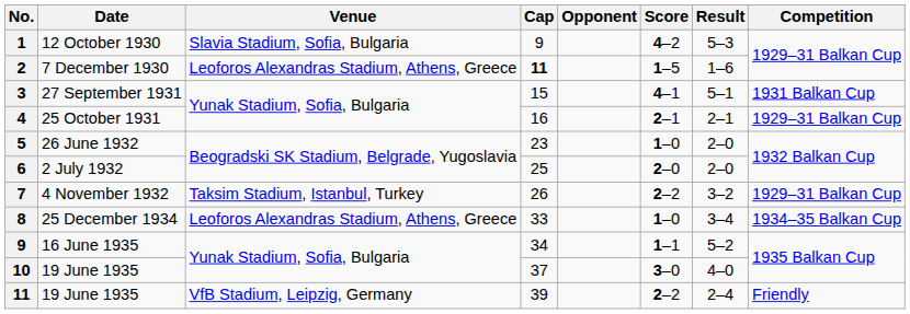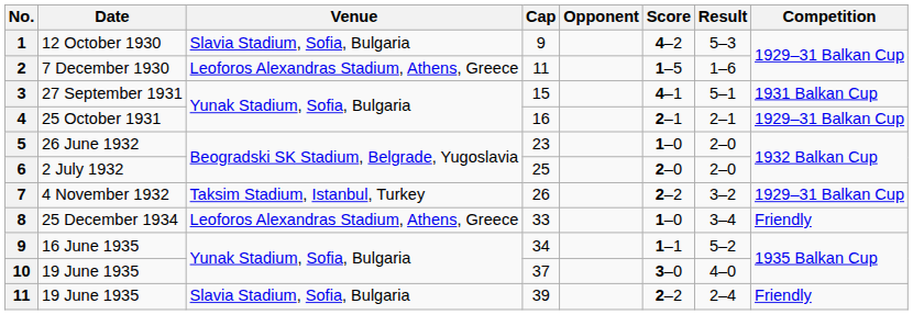 <table class="wikitable sortable plainrowheaders">
 <tr>
 <th scope=col>No.</th>
 <th scope=col>Date</th>
 <th scope=col>Venue</th>
 <th scope=col>Cap</th>
 <th scope=col>Opponent</th>
 <th scope=col>Score</th>
 <th scope=col>Result</th>
 <th scope=col>Competition</th>
 </tr>
 <tr>
 <th scope=row style=text-align:center>1</th>
 <td>12 October 1930</td>
 <td><a href='#'>Slavia Stadium</a>, <a href='#'>Sofia</a>, Bulgaria</td>
 <td align=center>9</td>
 <td></td>
 <td align=center><strong>4</strong>–2</td>
 <td align=center>5–3</td>
 <td rowspan=2><a href='#'>1929–31 Balkan Cup</a></td>
 </tr>
 <tr>
 <th scope=row style=text-align:center>2</th>
 <td>7 December 1930</td>
 <td><a href='#'>Leoforos Alexandras Stadium</a>, <a href='#'>Athens</a>, Greece</td>
-<td align=center><strong>11</strong></td>
+<td align=center>11</td>
 <td></td>
 <td align=center><strong>1</strong>–5</td>
 <td align=center>1–6</td>
 </tr>
 <tr>
 <th scope=row style=text-align:center>3</th>
 <td>27 September 1931</td>
 <td rowspan=2><a href='#'>Yunak Stadium</a>, <a href='#'>Sofia</a>, Bulgaria</td>
 <td align=center>15</td>
 <td></td>
 <td align=center><strong>4</strong>–1</td>
 <td align=center>5–1</td>
 <td><a href='#'>1931 Balkan Cup</a></td>
 </tr>
 <tr>
 <th scope=row style=text-align:center>4</th>
 <td>25 October 1931</td>
 <td align=center>16</td>
 <td></td>
 <td align=center><strong>2</strong>–1</td>
 <td align=center>2–1</td>
 <td><a href='#'>1929–31 Balkan Cup</a></td>
 </tr>
 <tr>
 <th scope=row style=text-align:center>5</th>
 <td>26 June 1932</td>
 <td rowspan=2><a href='#'>Beogradski SK Stadium</a>, <a href='#'>Belgrade</a>, Yugoslavia</td>
 <td align=center>23</td>
 <td></td>
 <td align=center><strong>1</strong>–0</td>
 <td align=center>2–0</td>
 <td rowspan=2><a href='#'>1932 Balkan Cup</a></td>
 </tr>
 <tr>
 <th scope=row style=text-align:center>6</th>
 <td>2 July 1932</td>
 <td align=center>25</td>
 <td></td>
 <td align=center><strong>2</strong>–0</td>
 <td align=center>2–0</td>
 </tr>
 <tr>
 <th scope=row style=text-align:center>7</th>
 <td>4 November 1932</td>
 <td><a href='#'>Taksim Stadium</a>, <a href='#'>Istanbul</a>, Turkey</td>
 <td align=center>26</td>
 <td></td>
 <td align=center><strong>2</strong>–2</td>
 <td align=center>3–2</td>
 <td><a href='#'>1929–31 Balkan Cup</a></td>
 </tr>
 <tr>
 <th scope=row style=text-align:center>8</th>
 <td>25 December 1934</td>
 <td><a href='#'>Leoforos Alexandras Stadium</a>, <a href='#'>Athens</a>, Greece</td>
 <td align=center>33</td>
 <td></td>
 <td align=center><strong>1</strong>–0</td>
 <td align=center>3–4</td>
-<td><a href='#'>1934–35 Balkan Cup</a></td>
+<td><a href='#'>Friendly</a></td>
 </tr>
 <tr>
 <th scope=row style=text-align:center>9</th>
 <td>16 June 1935</td>
 <td rowspan=2><a href='#'>Yunak Stadium</a>, <a href='#'>Sofia</a>, Bulgaria</td>
 <td align=center>34</td>
 <td></td>
 <td align=center><strong>1</strong>–1</td>
 <td align=center>5–2</td>
 <td rowspan=2><a href='#'>1935 Balkan Cup</a></td>
 </tr>
 <tr>
 <th scope=row style=text-align:center>10</th>
 <td>19 June 1935</td>
 <td align=center>37</td>
 <td></td>
 <td align=center><strong>3</strong>–0</td>
 <td align=center>4–0</td>
 </tr>
 <tr>
 <th scope=row style=text-align:center>11</th>
 <td>19 June 1935</td>
-<td><a href='#'>VfB Stadium</a>, <a href='#'>Leipzig</a>, Germany</td>
+<td><a href='#'>Slavia Stadium</a>, <a href='#'>Sofia</a>, Bulgaria</td>
 <td align=center>39</td>
 <td></td>
 <td align=center><strong>2</strong>–2</td>
 <td align=center>2–4</td>
 <td><a href='#'>Friendly</a></td>
 </tr>
 </table>
